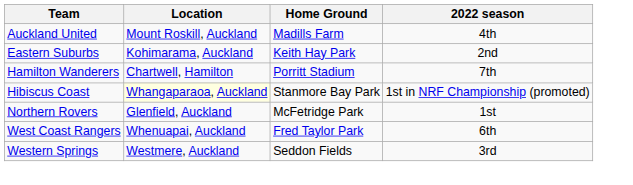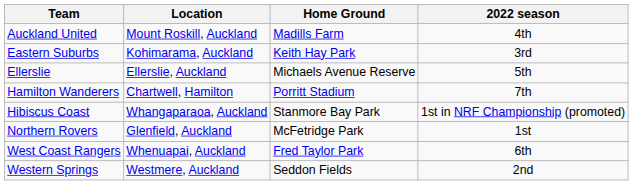 <table class="wikitable sortable">
 <tr>
 <th>Team</th>
 <th>Location</th>
 <th>Home Ground</th>
 <th>2022 season</th>
 </tr>
 <tr>
 <td><a href='#'>Auckland United</a></td>
 <td><a href='#'>Mount Roskill</a>, <a href='#'>Auckland</a></td>
 <td><a href='#'>Madills Farm</a></td>
 <td align="center">4th</td>
 </tr>
 <tr>
 <td><a href='#'>Eastern Suburbs</a></td>
 <td><a href='#'>Kohimarama</a>, <a href='#'>Auckland</a></td>
 <td><a href='#'>Keith Hay Park</a></td>
-<td align="center">2nd</td>
+<td align="center">3rd</td>
+</tr>
+<tr>
+<td><a href='#'>Ellerslie</a></td>
+<td><a href='#'>Ellerslie</a>, <a href='#'>Auckland</a></td>
+<td>Michaels Avenue Reserve</td>
+<td align="center">5th</td>
 </tr>
 <tr>
 <td><a href='#'>Hamilton Wanderers</a></td>
 <td><a href='#'>Chartwell</a>, <a href='#'>Hamilton</a></td>
 <td><a href='#'>Porritt Stadium</a></td>
 <td align="center">7th</td>
 </tr>
 <tr>
 <td><a href='#'>Hibiscus Coast</a></td>
-<td style="background: lightyellow;"><a href='#'>Whangaparaoa</a>, <a href='#'>Auckland</a></td>
+<td><a href='#'>Whangaparaoa</a>, <a href='#'>Auckland</a></td>
 <td>Stanmore Bay Park</td>
 <td align="center">1st in <a href='#'>NRF Championship</a> (promoted)</td>
 </tr>
 <tr>
 <td><a href='#'>Northern Rovers</a></td>
 <td><a href='#'>Glenfield</a>, <a href='#'>Auckland</a></td>
 <td>McFetridge Park</td>
 <td align="center">1st</td>
 </tr>
 <tr>
 <td><a href='#'>West Coast Rangers</a></td>
 <td><a href='#'>Whenuapai</a>, <a href='#'>Auckland</a></td>
 <td><a href='#'>Fred Taylor Park</a></td>
 <td align="center">6th</td>
 </tr>
 <tr>
 <td><a href='#'>Western Springs</a></td>
 <td><a href='#'>Westmere</a>, <a href='#'>Auckland</a></td>
 <td>Seddon Fields</td>
-<td align="center">3rd</td>
+<td align="center">2nd</td>
 </tr>
 </table>
